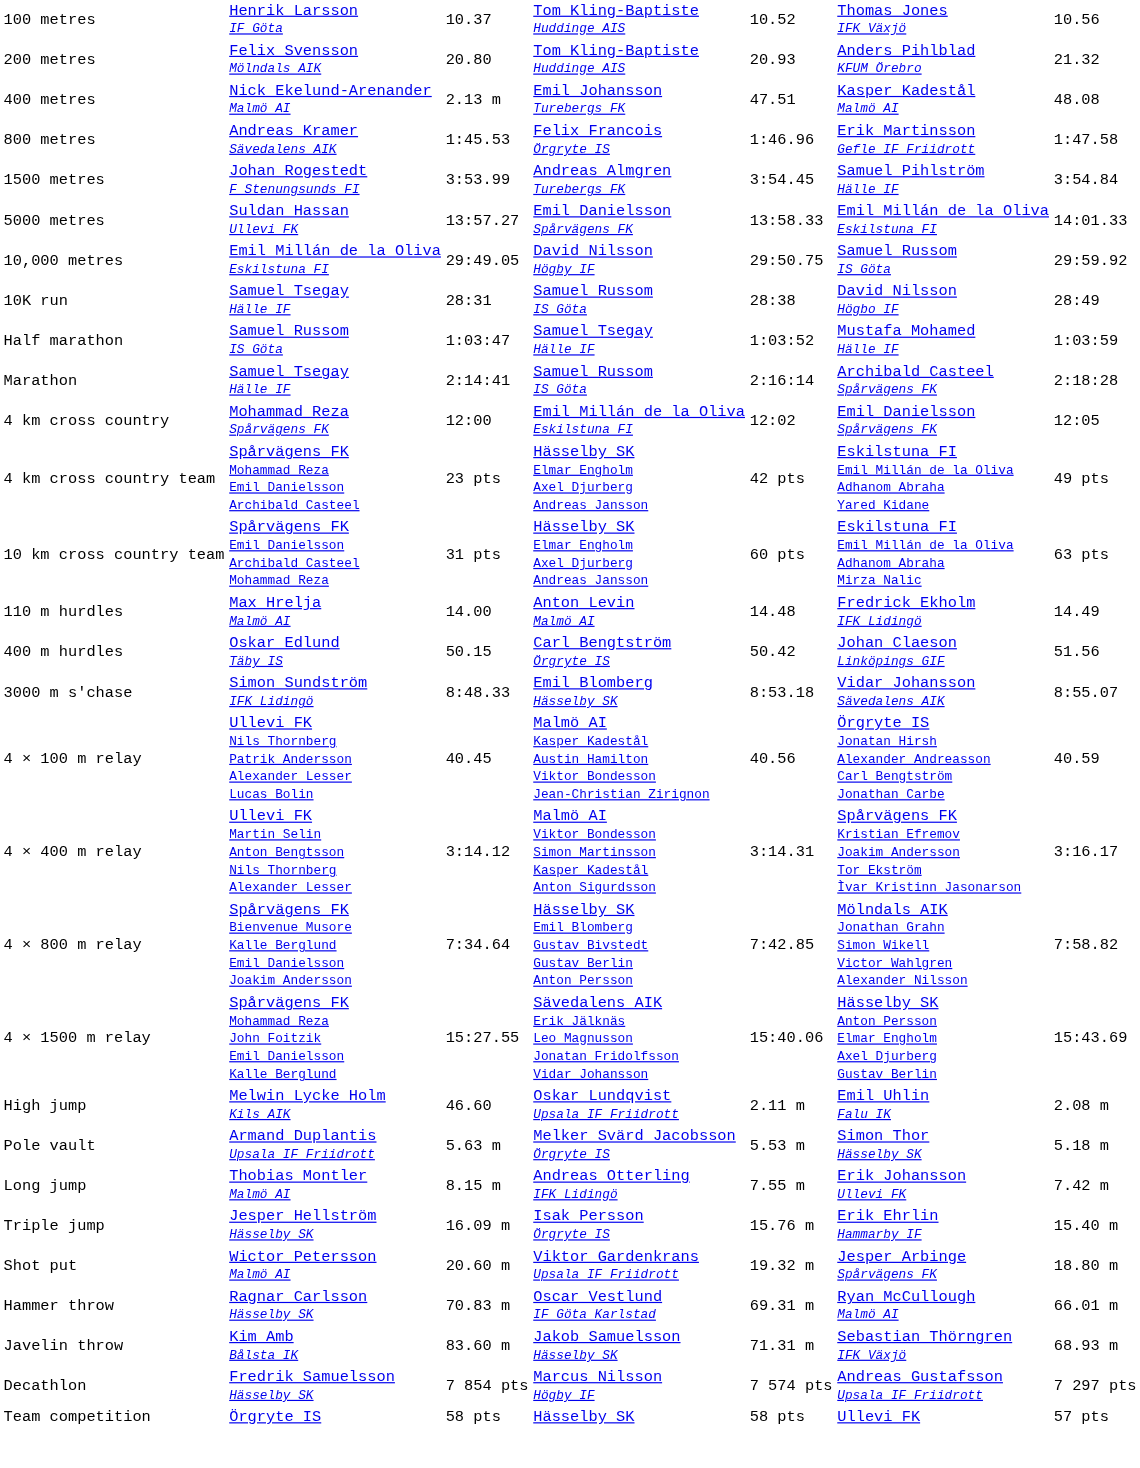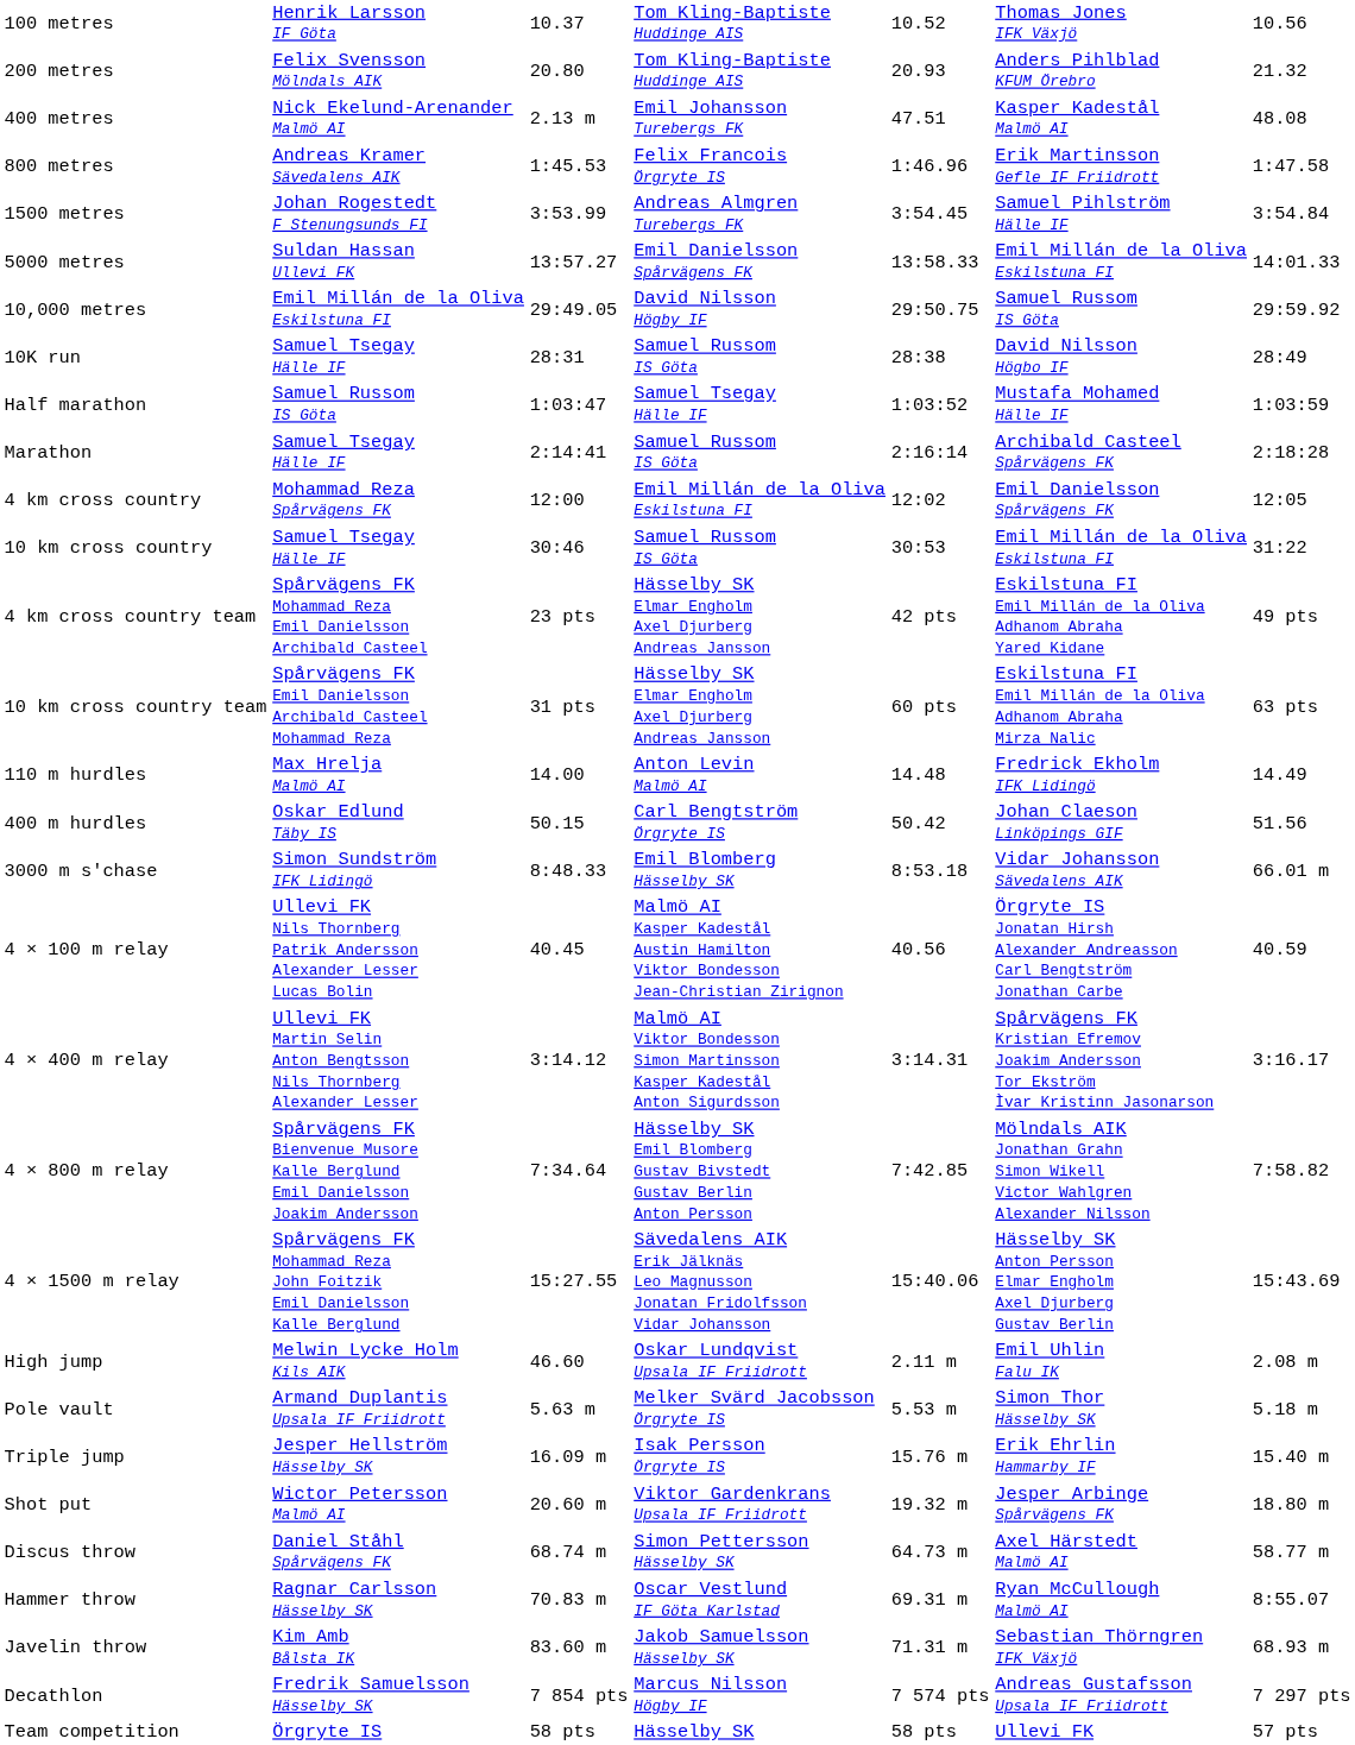 <table>
 <tr>
 <td>100 metres</td>
 <td><a href='#'>Henrik Larsson</a><br><small><em><a href='#'>IF Göta</a></em></small></td>
 <td>10.37</td>
 <td><a href='#'>Tom Kling-Baptiste</a><br><small><em><a href='#'>Huddinge AIS</a></em></small></td>
 <td>10.52</td>
 <td><a href='#'>Thomas Jones</a><br><small><em><a href='#'>IFK Växjö</a></em></small></td>
 <td>10.56</td>
 </tr>
 <tr>
 <td>200 metres</td>
 <td><a href='#'>Felix Svensson</a><br><small><em><a href='#'>Mölndals AIK</a></em></small></td>
 <td>20.80</td>
 <td><a href='#'>Tom Kling-Baptiste</a><br><small><em><a href='#'>Huddinge AIS</a></em></small></td>
 <td>20.93</td>
 <td><a href='#'>Anders Pihlblad</a><br><small><em><a href='#'>KFUM Örebro</a></em></small></td>
 <td>21.32</td>
 </tr>
 <tr>
 <td>400 metres</td>
 <td><a href='#'>Nick Ekelund-Arenander</a><br><small><em><a href='#'>Malmö AI</a></em></small></td>
 <td>2.13 m</td>
 <td><a href='#'>Emil Johansson</a><br><small><em><a href='#'>Turebergs FK</a></em></small></td>
 <td>47.51</td>
 <td><a href='#'>Kasper Kadestål</a><br><small><em><a href='#'>Malmö AI</a></em></small></td>
 <td>48.08</td>
 </tr>
 <tr>
 <td>800 metres</td>
 <td><a href='#'>Andreas Kramer</a><br><small><em><a href='#'>Sävedalens AIK</a></em></small></td>
 <td>1:45.53</td>
 <td><a href='#'>Felix Francois</a><br><small><em><a href='#'>Örgryte IS</a></em></small></td>
 <td>1:46.96</td>
 <td><a href='#'>Erik Martinsson</a><br><small><em><a href='#'>Gefle IF Friidrott</a></em></small></td>
 <td>1:47.58</td>
 </tr>
 <tr>
 <td>1500 metres</td>
 <td><a href='#'>Johan Rogestedt</a><br><small><em><a href='#'>F Stenungsunds FI</a></em></small></td>
 <td>3:53.99</td>
 <td><a href='#'>Andreas Almgren</a><br><small><em><a href='#'>Turebergs FK</a></em></small></td>
 <td>3:54.45</td>
 <td><a href='#'>Samuel Pihlström</a><br><small><em><a href='#'>Hälle IF</a></em></small></td>
 <td>3:54.84</td>
 </tr>
 <tr>
 <td>5000 metres</td>
 <td><a href='#'>Suldan Hassan</a><br><small><em><a href='#'>Ullevi FK</a></em></small></td>
 <td>13:57.27</td>
 <td><a href='#'>Emil Danielsson</a><br><small><em><a href='#'>Spårvägens FK</a></em></small></td>
 <td>13:58.33</td>
 <td><a href='#'>Emil Millán de la Oliva</a><br><small><em><a href='#'>Eskilstuna FI</a></em></small></td>
 <td>14:01.33</td>
 </tr>
 <tr>
 <td>10,000 metres</td>
 <td><a href='#'>Emil Millán de la Oliva</a><br><small><em><a href='#'>Eskilstuna FI</a></em></small></td>
 <td>29:49.05</td>
 <td><a href='#'>David Nilsson</a><br><small><em><a href='#'>Högby IF</a></em></small></td>
 <td>29:50.75</td>
 <td><a href='#'>Samuel Russom</a><br><small><em><a href='#'>IS Göta</a></em></small></td>
 <td>29:59.92</td>
 </tr>
 <tr>
 <td>10K run</td>
 <td><a href='#'>Samuel Tsegay</a><br><small><em><a href='#'>Hälle IF</a></em></small></td>
 <td>28:31</td>
 <td><a href='#'>Samuel Russom</a><br><small><em><a href='#'>IS Göta</a></em></small></td>
 <td>28:38</td>
 <td><a href='#'>David Nilsson</a><br><small><em><a href='#'>Högbo IF</a></em></small></td>
 <td>28:49</td>
 </tr>
 <tr>
 <td>Half marathon</td>
 <td><a href='#'>Samuel Russom</a><br><small><em><a href='#'>IS Göta</a></em></small></td>
 <td>1:03:47</td>
 <td><a href='#'>Samuel Tsegay</a><br><small><em><a href='#'>Hälle IF</a></em></small></td>
 <td>1:03:52</td>
 <td><a href='#'>Mustafa Mohamed</a><br><small><em><a href='#'>Hälle IF</a></em></small></td>
 <td>1:03:59</td>
 </tr>
 <tr>
 <td>Marathon</td>
 <td><a href='#'>Samuel Tsegay</a><br><small><em><a href='#'>Hälle IF</a></em></small></td>
 <td>2:14:41</td>
 <td><a href='#'>Samuel Russom</a><br><small><em><a href='#'>IS Göta</a></em></small></td>
 <td>2:16:14</td>
 <td><a href='#'>Archibald Casteel</a><br><small><em><a href='#'>Spårvägens FK</a></em></small></td>
 <td>2:18:28</td>
 </tr>
 <tr>
 <td>4 km cross country</td>
 <td><a href='#'>Mohammad Reza</a><br><small><em><a href='#'>Spårvägens FK</a></em></small></td>
 <td>12:00</td>
 <td><a href='#'>Emil Millán de la Oliva</a><br><small><em><a href='#'>Eskilstuna FI</a></em></small></td>
 <td>12:02</td>
 <td><a href='#'>Emil Danielsson</a><br><small><em><a href='#'>Spårvägens FK</a></em></small></td>
 <td>12:05</td>
 </tr>
 <tr>
+<td>10 km cross country</td>
+<td><a href='#'>Samuel Tsegay</a><br><small><em><a href='#'>Hälle IF</a></em></small></td>
+<td>30:46</td>
+<td><a href='#'>Samuel Russom</a><br><small><em><a href='#'>IS Göta</a></em></small></td>
+<td>30:53</td>
+<td><a href='#'>Emil Millán de la Oliva</a><br><small><em><a href='#'>Eskilstuna FI</a></em></small></td>
+<td>31:22</td>
+</tr>
+<tr>
 <td>4 km cross country team</td>
 <td><a href='#'>Spårvägens FK</a><br><small><a href='#'>Mohammad Reza</a><br><a href='#'>Emil Danielsson</a><br><a href='#'>Archibald Casteel</a></small></td>
 <td>23 pts</td>
 <td><a href='#'>Hässelby SK</a><br><small><a href='#'>Elmar Engholm</a><br><a href='#'>Axel Djurberg</a><br><a href='#'>Andreas Jansson</a></small></td>
 <td>42 pts</td>
 <td><a href='#'>Eskilstuna FI</a><br><small><a href='#'>Emil Millán de la Oliva</a><br><a href='#'>Adhanom Abraha</a><br><a href='#'>Yared Kidane</a></small></td>
 <td>49 pts</td>
 </tr>
 <tr>
 <td>10 km cross country team</td>
 <td><a href='#'>Spårvägens FK</a><br><small><a href='#'>Emil Danielsson</a><br><a href='#'>Archibald Casteel</a><br><a href='#'>Mohammad Reza</a></small></td>
 <td>31 pts</td>
 <td><a href='#'>Hässelby SK</a><br><small><a href='#'>Elmar Engholm</a><br><a href='#'>Axel Djurberg</a><br><a href='#'>Andreas Jansson</a></small></td>
 <td>60 pts</td>
 <td><a href='#'>Eskilstuna FI</a><br><small><a href='#'>Emil Millán de la Oliva</a><br><a href='#'>Adhanom Abraha</a><br><a href='#'>Mirza Nalic</a></small></td>
 <td>63 pts</td>
 </tr>
 <tr>
 <td>110 m hurdles</td>
 <td><a href='#'>Max Hrelja</a><br><small><em><a href='#'>Malmö AI</a></em></small></td>
 <td>14.00</td>
 <td><a href='#'>Anton Levin</a><br><small><em><a href='#'>Malmö AI</a></em></small></td>
 <td>14.48</td>
 <td><a href='#'>Fredrick Ekholm</a><br><small><em><a href='#'>IFK Lidingö</a></em></small></td>
 <td>14.49</td>
 </tr>
 <tr>
 <td>400 m hurdles</td>
 <td><a href='#'>Oskar Edlund</a><br><small><em><a href='#'>Täby IS</a></em></small></td>
 <td>50.15</td>
 <td><a href='#'>Carl Bengtström</a><br><small><em><a href='#'>Örgryte IS</a></em></small></td>
 <td>50.42</td>
 <td><a href='#'>Johan Claeson</a><br><small><em><a href='#'>Linköpings GIF</a></em></small></td>
 <td>51.56</td>
 </tr>
 <tr>
 <td>3000 m s'chase</td>
 <td><a href='#'>Simon Sundström</a><br><small><em><a href='#'>IFK Lidingö</a></em></small></td>
 <td>8:48.33</td>
 <td><a href='#'>Emil Blomberg</a><br><small><em><a href='#'>Hässelby SK</a></em></small></td>
 <td>8:53.18</td>
 <td><a href='#'>Vidar Johansson</a><br><small><em><a href='#'>Sävedalens AIK</a></em></small></td>
-<td>8:55.07</td>
+<td>66.01 m</td>
 </tr>
 <tr>
 <td>4 × 100 m relay</td>
 <td><a href='#'>Ullevi FK</a><br><small><a href='#'>Nils Thornberg</a><br><a href='#'>Patrik Andersson</a><br><a href='#'>Alexander Lesser</a><br><a href='#'>Lucas Bolin</a></small></td>
 <td>40.45</td>
 <td><a href='#'>Malmö AI</a><br><small><a href='#'>Kasper Kadestål</a><br><a href='#'>Austin Hamilton</a><br><a href='#'>Viktor Bondesson</a><br><a href='#'>Jean-Christian Zirignon</a></small></td>
 <td>40.56</td>
 <td><a href='#'>Örgryte IS</a><br><small><a href='#'>Jonatan Hirsh</a><br><a href='#'>Alexander Andreasson</a><br><a href='#'>Carl Bengtström</a><br><a href='#'>Jonathan Carbe</a></small></td>
 <td>40.59</td>
 </tr>
 <tr>
 <td>4 × 400 m relay</td>
 <td><a href='#'>Ullevi FK</a><br><small><a href='#'>Martin Selin</a><br><a href='#'>Anton Bengtsson</a><br><a href='#'>Nils Thornberg</a><br><a href='#'>Alexander Lesser</a></small></td>
 <td>3:14.12</td>
 <td><a href='#'>Malmö AI</a><br><small><a href='#'>Viktor Bondesson</a><br><a href='#'>Simon Martinsson</a><br><a href='#'>Kasper Kadestål</a><br><a href='#'>Anton Sigurdsson</a></small></td>
 <td>3:14.31</td>
 <td><a href='#'>Spårvägens FK</a><br><small><a href='#'>Kristian Efremov</a><br><a href='#'>Joakim Andersson</a><br><a href='#'>Tor Ekström</a><br><a href='#'>Ìvar Kristinn Jasonarson</a></small></td>
 <td>3:16.17</td>
 </tr>
 <tr>
 <td>4 × 800 m relay</td>
 <td><a href='#'>Spårvägens FK</a><br><small><a href='#'>Bienvenue Musore</a><br><a href='#'>Kalle Berglund</a><br><a href='#'>Emil Danielsson</a><br><a href='#'>Joakim Andersson</a></small></td>
 <td>7:34.64</td>
 <td><a href='#'>Hässelby SK</a><br><small><a href='#'>Emil Blomberg</a><br><a href='#'>Gustav Bivstedt</a><br><a href='#'>Gustav Berlin</a><br><a href='#'>Anton Persson</a></small></td>
 <td>7:42.85</td>
 <td><a href='#'>Mölndals AIK</a><br><small><a href='#'>Jonathan Grahn</a><br><a href='#'>Simon Wikell</a><br><a href='#'>Victor Wahlgren</a><br><a href='#'>Alexander Nilsson</a></small></td>
 <td>7:58.82</td>
 </tr>
 <tr>
 <td>4 × 1500 m relay</td>
 <td><a href='#'>Spårvägens FK</a><br><small><a href='#'>Mohammad Reza</a><br><a href='#'>John Foitzik</a><br><a href='#'>Emil Danielsson</a><br><a href='#'>Kalle Berglund</a></small></td>
 <td>15:27.55</td>
 <td><a href='#'>Sävedalens AIK</a><br><small><a href='#'>Erik Jälknäs</a><br><a href='#'>Leo Magnusson</a><br><a href='#'>Jonatan Fridolfsson</a><br><a href='#'>Vidar Johansson</a></small></td>
 <td>15:40.06</td>
 <td><a href='#'>Hässelby SK</a><br><small><a href='#'>Anton Persson</a><br><a href='#'>Elmar Engholm</a><br><a href='#'>Axel Djurberg</a><br><a href='#'>Gustav Berlin</a></small></td>
 <td>15:43.69</td>
 </tr>
 <tr>
 <td>High jump</td>
 <td><a href='#'>Melwin Lycke Holm</a><br><small><em><a href='#'>Kils AIK</a></em></small></td>
 <td>46.60</td>
 <td><a href='#'>Oskar Lundqvist</a><br><small><em><a href='#'>Upsala IF Friidrott</a></em></small></td>
 <td>2.11 m</td>
 <td><a href='#'>Emil Uhlin</a><br><small><em><a href='#'>Falu IK</a></em></small></td>
 <td>2.08 m</td>
 </tr>
 <tr>
 <td>Pole vault</td>
 <td><a href='#'>Armand Duplantis</a><br><small><em><a href='#'>Upsala IF Friidrott</a></em></small></td>
 <td>5.63 m</td>
 <td><a href='#'>Melker Svärd Jacobsson</a><br><small><em><a href='#'>Örgryte IS</a></em></small></td>
 <td>5.53 m</td>
 <td><a href='#'>Simon Thor</a><br><small><em><a href='#'>Hässelby SK</a></em></small></td>
 <td>5.18 m</td>
 </tr>
 <tr>
-<td>Long jump</td>
-<td><a href='#'>Thobias Montler</a><br><small><em><a href='#'>Malmö AI</a></em></small></td>
-<td>8.15 m</td>
-<td><a href='#'>Andreas Otterling</a><br><small><em><a href='#'>IFK Lidingö</a></em></small></td>
-<td>7.55 m</td>
-<td><a href='#'>Erik Johansson</a><br><small><em><a href='#'>Ullevi FK</a></em></small></td>
-<td>7.42 m</td>
-</tr>
-<tr>
 <td>Triple jump</td>
 <td><a href='#'>Jesper Hellström</a><br><small><em><a href='#'>Hässelby SK</a></em></small></td>
 <td>16.09 m</td>
 <td><a href='#'>Isak Persson</a><br><small><em><a href='#'>Örgryte IS</a></em></small></td>
 <td>15.76 m</td>
 <td><a href='#'>Erik Ehrlin</a><br><small><em><a href='#'>Hammarby IF</a></em></small></td>
 <td>15.40 m</td>
 </tr>
 <tr>
 <td>Shot put</td>
 <td><a href='#'>Wictor Petersson</a><br><small><em><a href='#'>Malmö AI</a></em></small></td>
 <td>20.60 m</td>
 <td><a href='#'>Viktor Gardenkrans</a><br><small><em><a href='#'>Upsala IF Friidrott</a></em></small></td>
 <td>19.32 m</td>
 <td><a href='#'>Jesper Arbinge</a><br><small><em><a href='#'>Spårvägens FK</a></em></small></td>
 <td>18.80 m</td>
 </tr>
 <tr>
+<td>Discus throw</td>
+<td><a href='#'>Daniel Ståhl</a><br><small><em><a href='#'>Spårvägens FK</a></em></small></td>
+<td>68.74 m</td>
+<td><a href='#'>Simon Pettersson</a><br><small><em><a href='#'>Hässelby SK</a></em></small></td>
+<td>64.73 m</td>
+<td><a href='#'>Axel Härstedt</a><br><small><em><a href='#'>Malmö AI</a></em></small></td>
+<td>58.77 m</td>
+</tr>
+<tr>
 <td>Hammer throw</td>
 <td><a href='#'>Ragnar Carlsson</a><br><small><em><a href='#'>Hässelby SK</a></em></small></td>
 <td>70.83 m</td>
 <td><a href='#'>Oscar Vestlund</a><br><small><em><a href='#'>IF Göta Karlstad</a></em></small></td>
 <td>69.31 m</td>
 <td><a href='#'>Ryan McCullough</a><br><small><em><a href='#'>Malmö AI</a></em></small></td>
-<td>66.01 m</td>
+<td>8:55.07</td>
 </tr>
 <tr>
 <td>Javelin throw</td>
 <td><a href='#'>Kim Amb</a><br><small><em><a href='#'>Bålsta IK</a></em></small></td>
 <td>83.60 m</td>
 <td><a href='#'>Jakob Samuelsson</a><br><small><em><a href='#'>Hässelby SK</a></em></small></td>
 <td>71.31 m</td>
 <td><a href='#'>Sebastian Thörngren</a><br><small><em><a href='#'>IFK Växjö</a></em></small></td>
 <td>68.93 m</td>
 </tr>
 <tr>
 <td>Decathlon</td>
 <td><a href='#'>Fredrik Samuelsson</a><br><small><em><a href='#'>Hässelby SK</a></em></small></td>
 <td>7 854 pts</td>
 <td><a href='#'>Marcus Nilsson</a><br><small><em><a href='#'>Högby IF</a></em></small></td>
 <td>7 574 pts</td>
 <td><a href='#'>Andreas Gustafsson</a><br><small><em><a href='#'>Upsala IF Friidrott</a></em></small></td>
 <td>7 297 pts</td>
 </tr>
 <tr>
 <td>Team competition</td>
 <td><a href='#'>Örgryte IS</a></td>
 <td>58 pts</td>
 <td><a href='#'>Hässelby SK</a></td>
 <td>58 pts</td>
 <td><a href='#'>Ullevi FK</a></td>
 <td>57 pts</td>
 </tr>
 </table>
